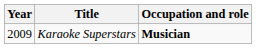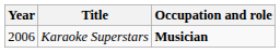 <table class="wikitable">
 <tr>
 <th>Year</th>
 <th>Title</th>
 <th>Occupation and role</th>
 </tr>
 <tr>
-<td>2009</td>
+<td>2006</td>
 <td><em>Karaoke Superstars</em></td>
 <td><strong>Musician</strong></td>
 </tr>
 </table>
